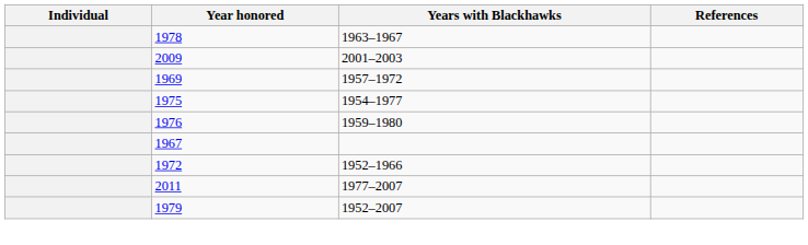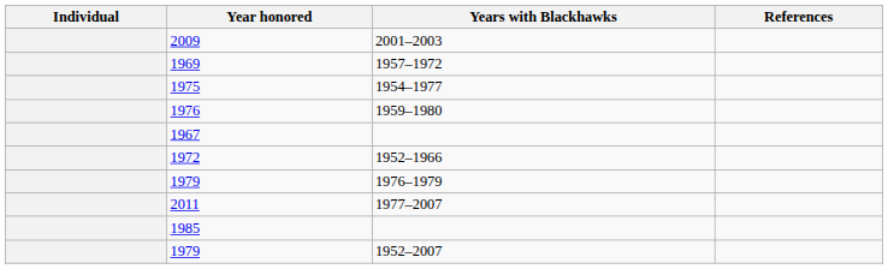 <table class="wikitable sortable" width="75%">
 <tr>
 <th scope="col">Individual</th>
 <th scope="col">Year honored</th>
 <th scope="col">Years with Blackhawks</th>
 <th scope="col" class="unsortable">References</th>
-</tr>
-<tr>
-<th scope="row"></th>
-<td><a href='#'>1978</a></td>
-<td>1963–1967</td>
-<td></td>
 </tr>
 <tr>
 <th scope="row"></th>
 <td><a href='#'>2009</a></td>
 <td>2001–2003</td>
 <td></td>
 </tr>
 <tr>
 <th scope="row"></th>
 <td><a href='#'>1969</a></td>
 <td>1957–1972</td>
 <td></td>
 </tr>
 <tr>
 <th scope="row"></th>
 <td><a href='#'>1975</a></td>
 <td>1954–1977</td>
 <td></td>
 </tr>
 <tr>
 <th scope="row"></th>
 <td><a href='#'>1976</a></td>
 <td>1959–1980</td>
 <td></td>
 </tr>
 <tr>
 <th scope="row"></th>
 <td><a href='#'>1967</a></td>
 <td></td>
 <td></td>
 </tr>
 <tr>
 <th scope="row"></th>
 <td><a href='#'>1972</a></td>
 <td>1952–1966</td>
 <td></td>
 </tr>
 <tr>
 <th scope="row"></th>
+<td><a href='#'>1979</a></td>
+<td>1976–1979</td>
+<td></td>
+</tr>
+<tr>
+<th scope="row"></th>
 <td><a href='#'>2011</a></td>
 <td>1977–2007</td>
+<td></td>
+</tr>
+<tr>
+<th scope="row"></th>
+<td><a href='#'>1985</a></td>
+<td></td>
 <td></td>
 </tr>
 <tr>
 <th scope="row"></th>
 <td><a href='#'>1979</a></td>
 <td>1952–2007</td>
 <td></td>
 </tr>
 </table>
